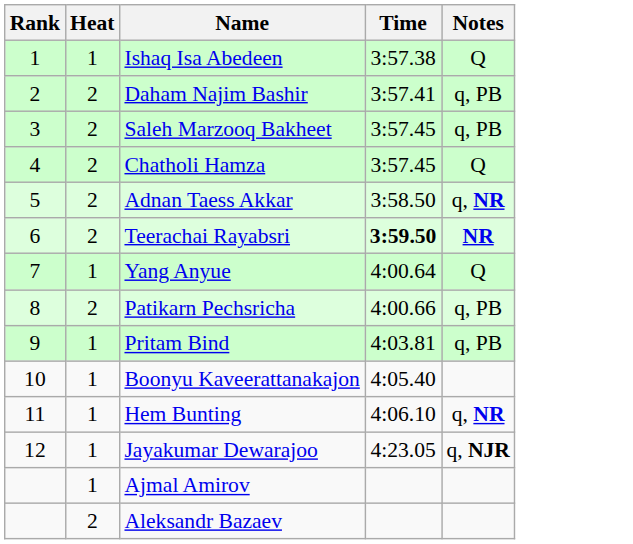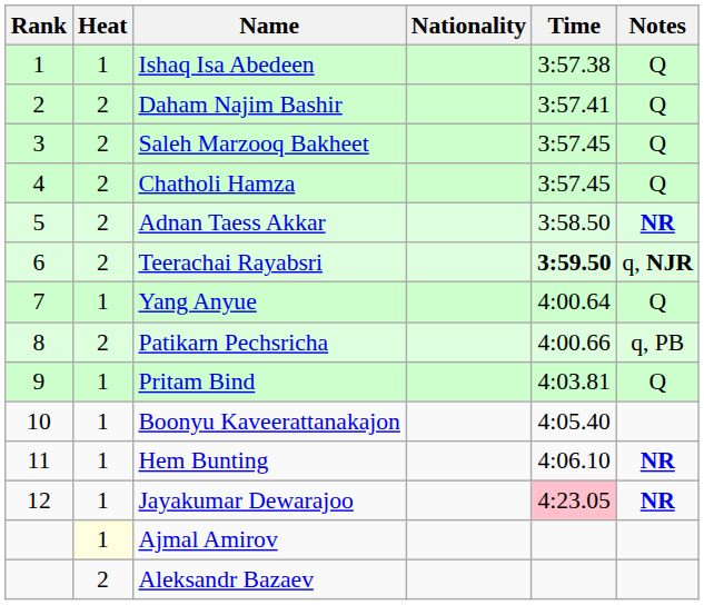 <table class="wikitable sortable" style="text-align:center;font-size:95%">
 <tr>
 <th>Rank</th>
 <th>Heat</th>
 <th>Name</th>
+<th>Nationality</th>
 <th>Time</th>
 <th>Notes</th>
 </tr>
 <tr bgcolor=ccffcc>
 <td>1</td>
 <td>1</td>
 <td align=left><a href='#'>Ishaq Isa Abedeen</a></td>
+<td align=left></td>
 <td>3:57.38</td>
 <td>Q</td>
 </tr>
 <tr bgcolor=ccffcc>
 <td>2</td>
 <td>2</td>
 <td align=left><a href='#'>Daham Najim Bashir</a></td>
+<td align=left></td>
 <td>3:57.41</td>
-<td>q, PB</td>
+<td>Q</td>
 </tr>
 <tr bgcolor=ccffcc>
 <td>3</td>
 <td>2</td>
 <td align=left><a href='#'>Saleh Marzooq Bakheet</a></td>
+<td align=left></td>
 <td>3:57.45</td>
-<td>q, PB</td>
+<td>Q</td>
 </tr>
 <tr bgcolor=ccffcc>
 <td>4</td>
 <td>2</td>
 <td align=left><a href='#'>Chatholi Hamza</a></td>
+<td align=left></td>
 <td>3:57.45</td>
 <td>Q</td>
 </tr>
 <tr bgcolor=ddffdd>
 <td>5</td>
 <td>2</td>
 <td align=left><a href='#'>Adnan Taess Akkar</a></td>
+<td align=left></td>
 <td>3:58.50</td>
-<td>q, <strong><a href='#'>NR</a></strong></td>
+<td><strong><a href='#'>NR</a></strong></td>
 </tr>
 <tr bgcolor=ddffdd>
 <td>6</td>
 <td>2</td>
 <td align=left><a href='#'>Teerachai Rayabsri</a></td>
+<td align=left></td>
 <td><strong>3:59.50</strong></td>
-<td><strong><a href='#'>NR</a></strong></td>
+<td>q, <strong>NJR</strong></td>
 </tr>
 <tr bgcolor=ccffcc>
 <td>7</td>
 <td>1</td>
 <td align=left><a href='#'>Yang Anyue</a></td>
+<td align=left></td>
 <td>4:00.64</td>
 <td>Q</td>
 </tr>
 <tr bgcolor=ddffdd>
 <td>8</td>
 <td>2</td>
 <td align=left><a href='#'>Patikarn Pechsricha</a></td>
+<td align=left></td>
 <td>4:00.66</td>
 <td>q, PB</td>
 </tr>
 <tr bgcolor=ccffcc>
 <td>9</td>
 <td>1</td>
 <td align=left><a href='#'>Pritam Bind</a></td>
+<td align=left></td>
 <td>4:03.81</td>
-<td>q, PB</td>
+<td>Q</td>
 </tr>
 <tr>
 <td>10</td>
 <td>1</td>
 <td align=left><a href='#'>Boonyu Kaveerattanakajon</a></td>
+<td align=left></td>
 <td>4:05.40</td>
 <td></td>
 </tr>
 <tr>
 <td>11</td>
 <td>1</td>
 <td align=left><a href='#'>Hem Bunting</a></td>
+<td align=left></td>
 <td>4:06.10</td>
-<td>q, <strong><a href='#'>NR</a></strong></td>
+<td><strong><a href='#'>NR</a></strong></td>
 </tr>
 <tr>
 <td>12</td>
 <td>1</td>
 <td align=left><a href='#'>Jayakumar Dewarajoo</a></td>
-<td>4:23.05</td>
-<td>q, <strong>NJR</strong></td>
+<td align=left></td>
+<td style="background: pink;">4:23.05</td>
+<td><strong><a href='#'>NR</a></strong></td>
 </tr>
 <tr>
 <td></td>
-<td>1</td>
+<td style="background: lightyellow;">1</td>
 <td align=left><a href='#'>Ajmal Amirov</a></td>
+<td align=left></td>
 <td></td>
 <td></td>
 </tr>
 <tr>
 <td></td>
 <td>2</td>
 <td align=left><a href='#'>Aleksandr Bazaev</a></td>
+<td align=left></td>
 <td></td>
 <td></td>
 </tr>
 </table>
